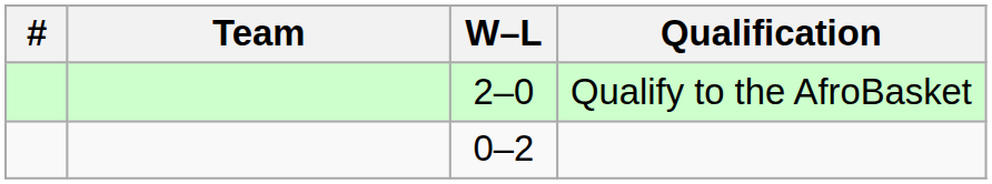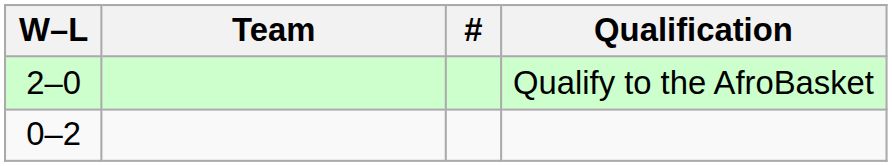 <table class=wikitable style="text-align:center;">
 <tr>
+<th width=40px>W–L</th>
+<th width=160px>Team</th>
 <th width=20px>#</th>
-<th width=160px>Team</th>
-<th width=40px>W–L</th>
 <th width=180px>Qualification</th>
 </tr>
 <tr bgcolor=#CCFFCC>
+<td>2–0</td>
+<td align=left></td>
 <td></td>
-<td align=left></td>
-<td>2–0</td>
 <td>Qualify to the AfroBasket</td>
 </tr>
 <tr>
+<td>0–2</td>
+<td align=left></td>
 <td></td>
-<td align=left></td>
-<td>0–2</td>
 <td></td>
 </tr>
 </table>
